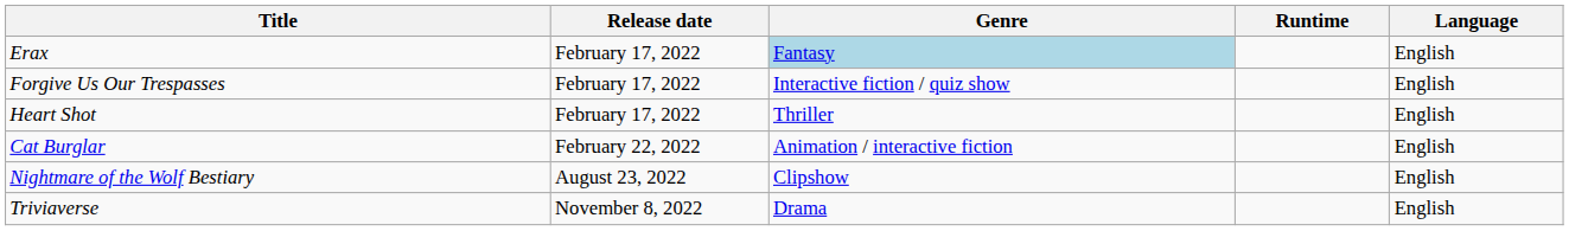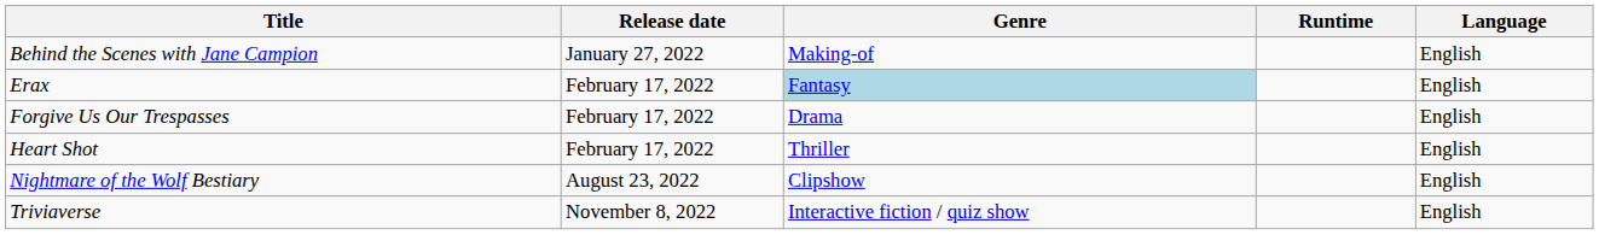 <table class="wikitable sortable" style="width:100%">
 <tr>
 <th style="width:35%;">Title</th>
 <th scope="col" style="width:14%;">Release date</th>
 <th>Genre</th>
 <th>Runtime</th>
 <th>Language</th>
+</tr>
+<tr>
+<td><em>Behind the Scenes with <a href='#'>Jane Campion</a></em></td>
+<td>January 27, 2022</td>
+<td><a href='#'>Making-of</a></td>
+<td></td>
+<td>English</td>
 </tr>
 <tr>
 <td><em>Erax</em></td>
 <td>February 17, 2022</td>
 <td style="background: lightblue;"><a href='#'>Fantasy</a></td>
 <td></td>
 <td>English</td>
 </tr>
 <tr>
 <td><em>Forgive Us Our Trespasses</em></td>
 <td>February 17, 2022</td>
-<td><a href='#'>Interactive fiction</a> / <a href='#'>quiz show</a></td>
+<td><a href='#'>Drama</a></td>
 <td></td>
 <td>English</td>
 </tr>
 <tr>
 <td><em>Heart Shot</em></td>
 <td>February 17, 2022</td>
 <td><a href='#'>Thriller</a></td>
-<td></td>
-<td>English</td>
-</tr>
-<tr>
-<td><em><a href='#'>Cat Burglar</a></em></td>
-<td>February 22, 2022</td>
-<td><a href='#'>Animation</a> / <a href='#'>interactive fiction</a></td>
 <td></td>
 <td>English</td>
 </tr>
 <tr>
 <td><em><a href='#'>Nightmare of the Wolf</a> Bestiary</em></td>
 <td>August 23, 2022</td>
 <td><a href='#'>Clipshow</a></td>
 <td></td>
 <td>English</td>
 </tr>
 <tr>
 <td><em>Triviaverse</em></td>
 <td>November 8, 2022</td>
-<td><a href='#'>Drama</a></td>
+<td><a href='#'>Interactive fiction</a> / <a href='#'>quiz show</a></td>
 <td></td>
 <td>English</td>
 </tr>
 </table>
